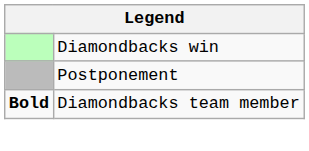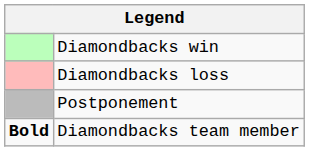 <table class="wikitable" style="font-size:90%">
 <tr>
 <th colspan="2">Legend</th>
 </tr>
 <tr>
 <td bgcolor="#bbffbb"> </td>
 <td>Diamondbacks win</td>
+</tr>
+<tr>
+<td bgcolor="#ffbbbb"> </td>
+<td>Diamondbacks loss</td>
 </tr>
 <tr>
 <td bgcolor="#bbbbbb"> </td>
 <td>Postponement</td>
 </tr>
 <tr>
 <td><strong>Bold</strong></td>
 <td>Diamondbacks team member</td>
 </tr>
 </table>
